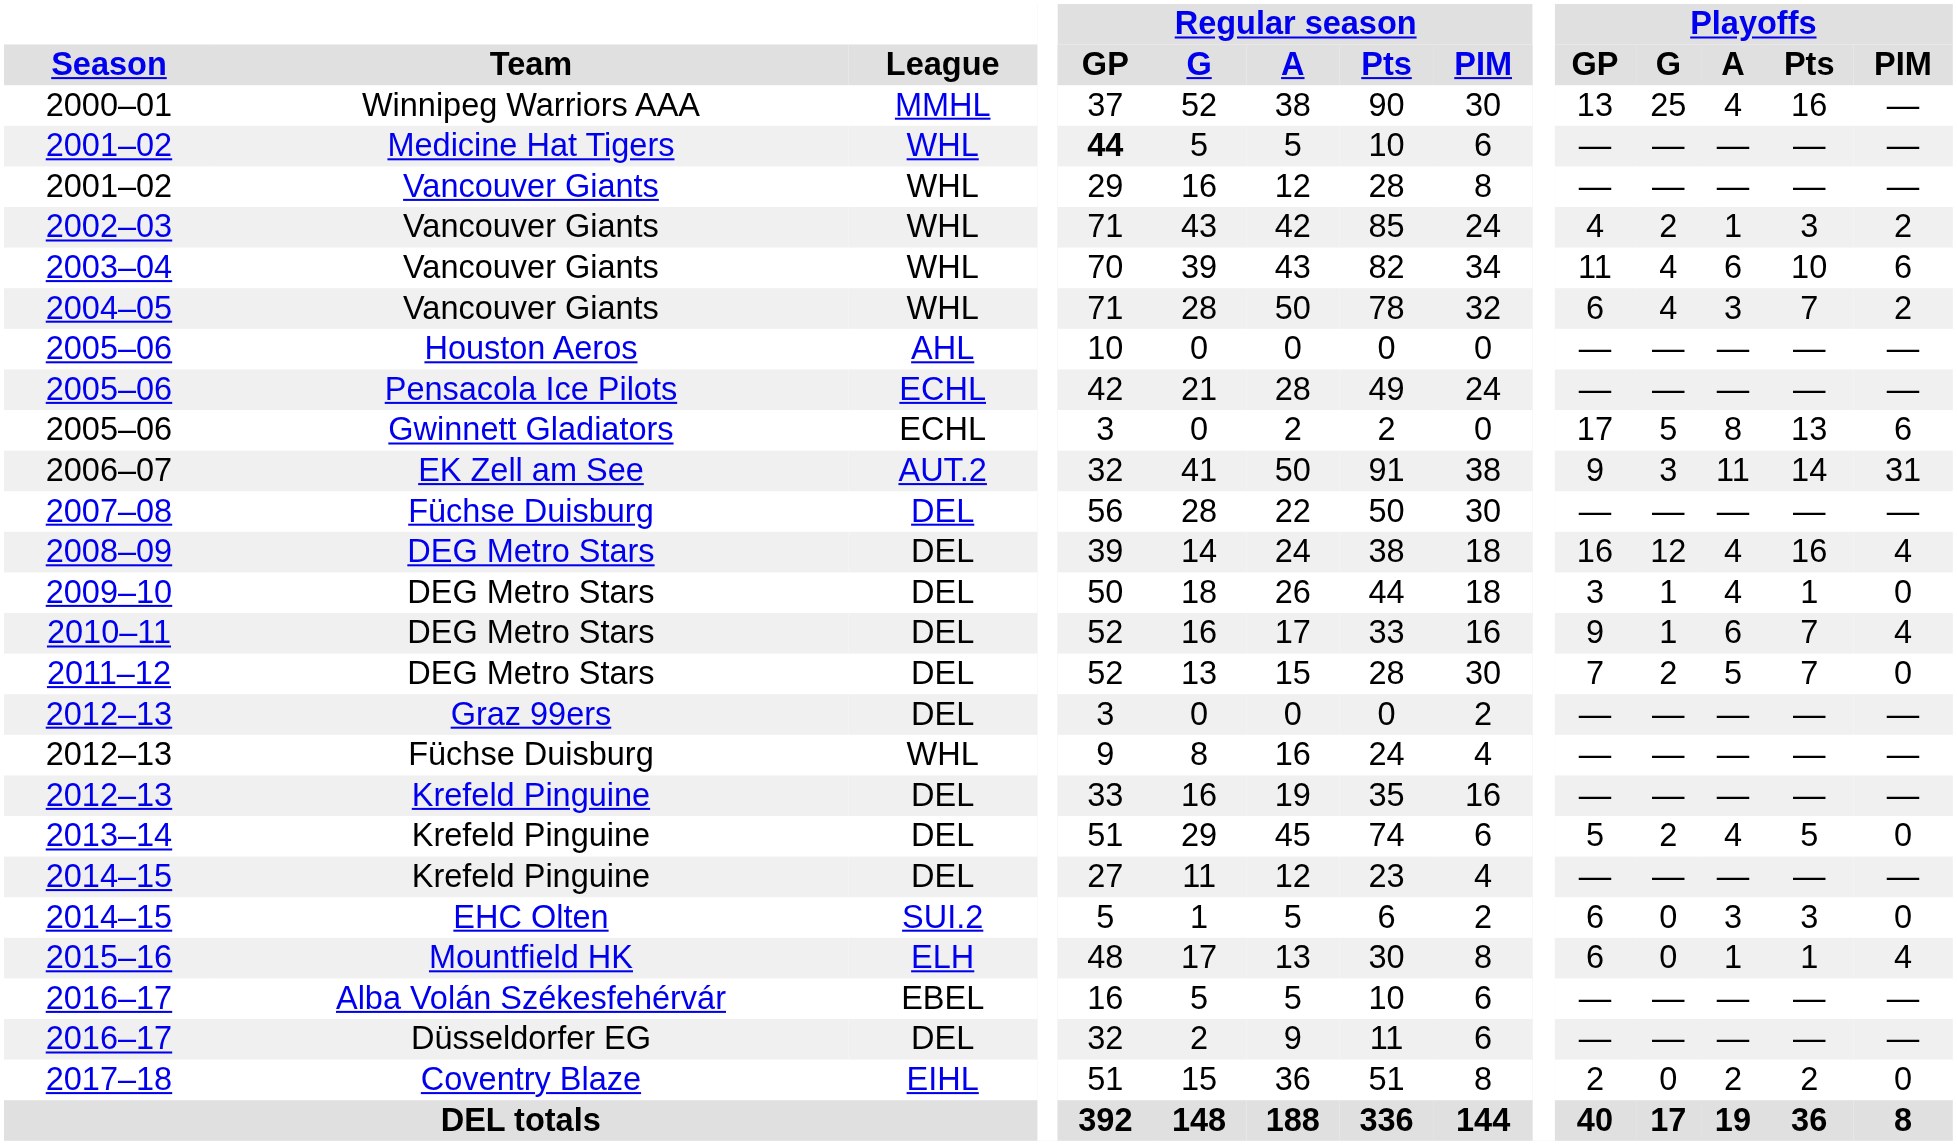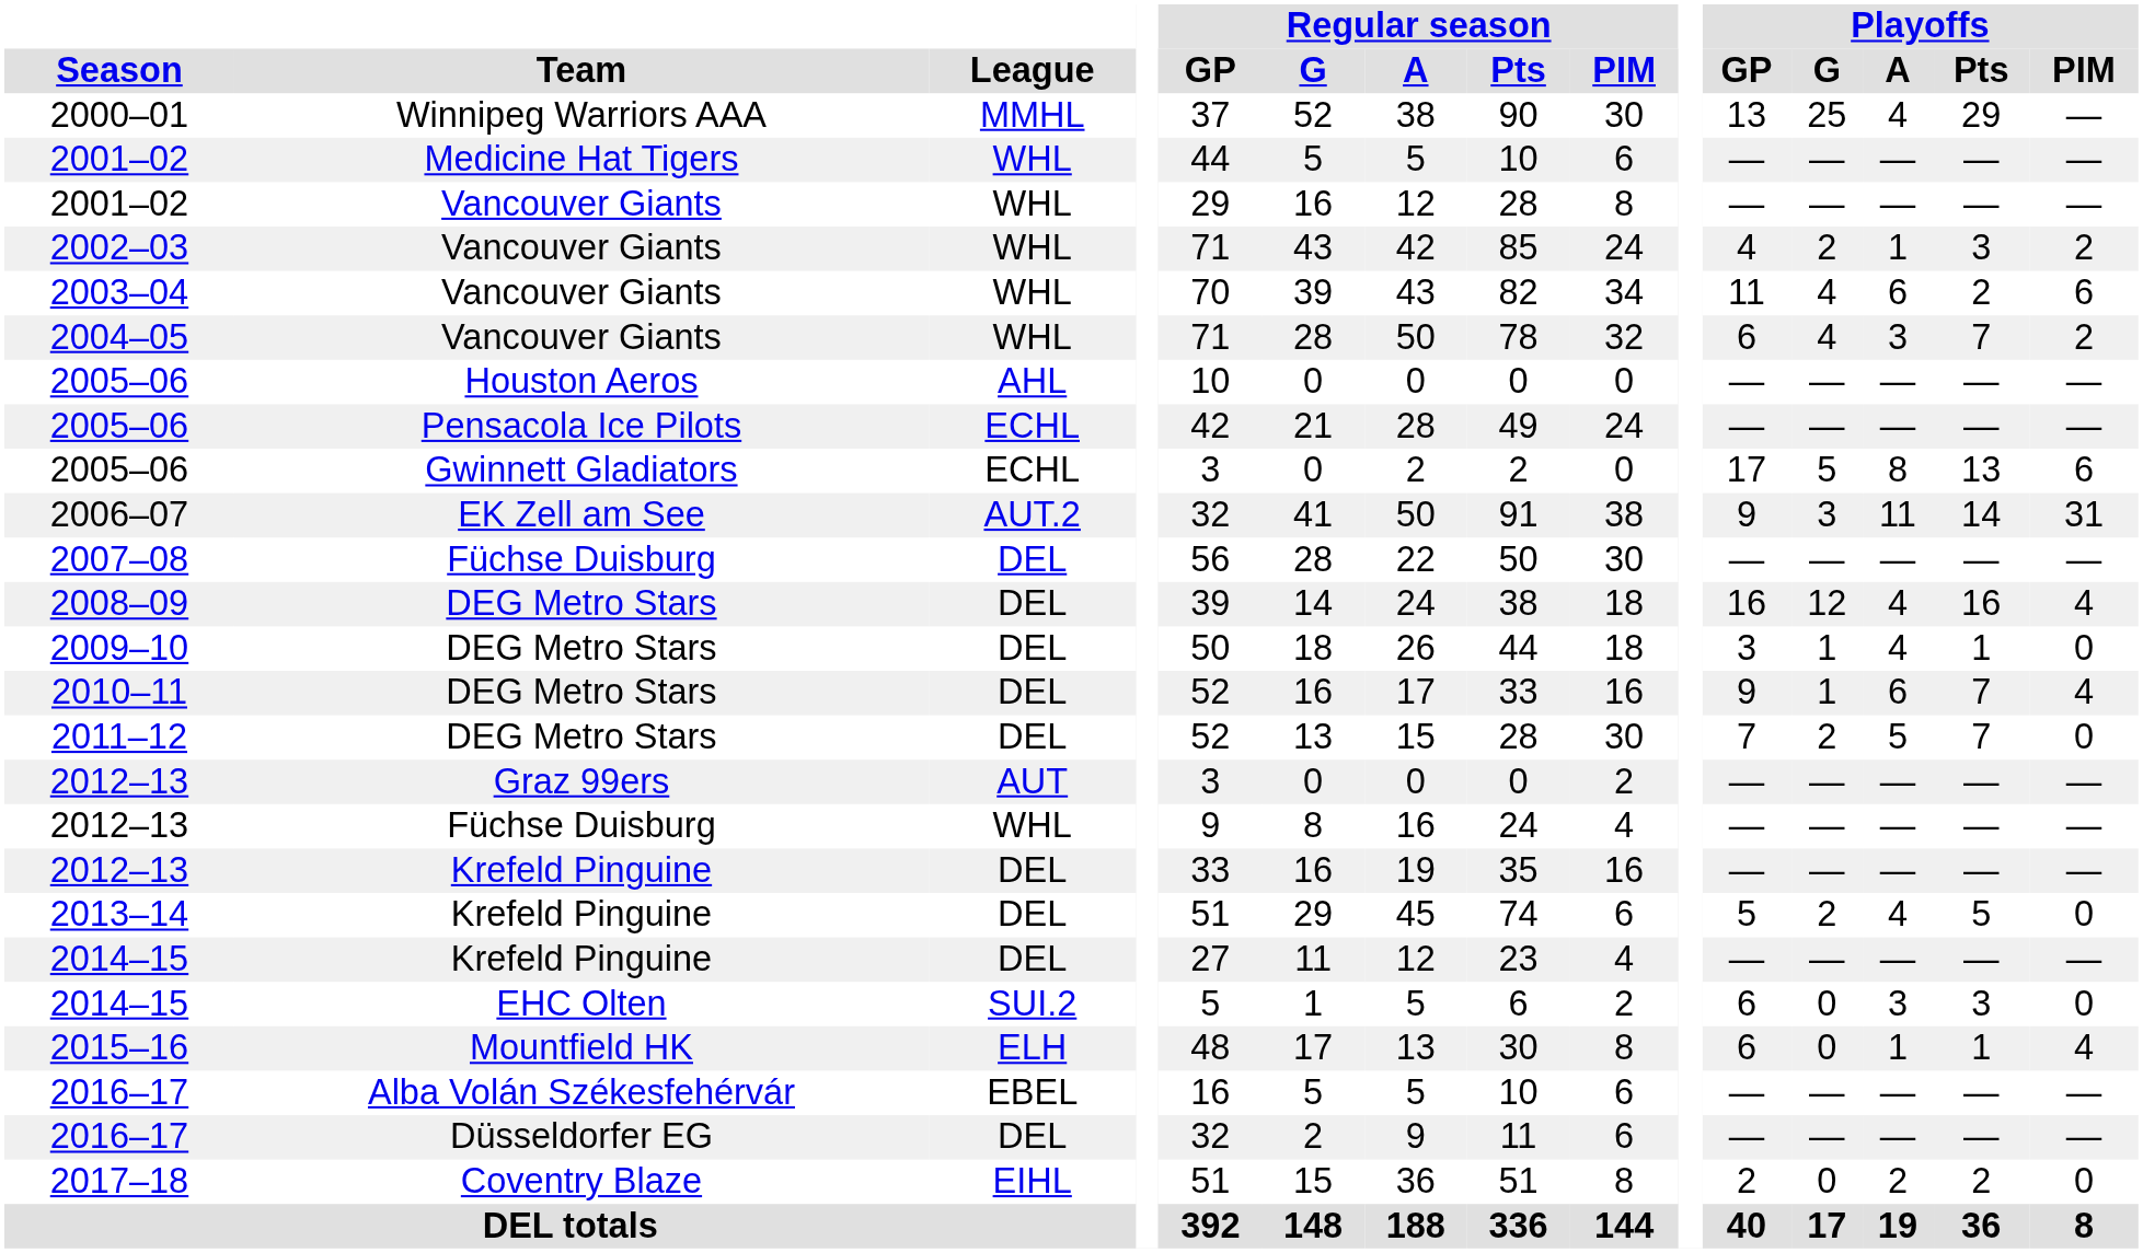 <table border="0" cellpadding="1" cellspacing="0" style="text-align:center; width:60em;">
 <tr style="background:#e0e0e0;">
 <th colspan="3"  bgcolor="#ffffff"> </th>
 <th rowspan="99" bgcolor="#ffffff"> </th>
 <th colspan="5"><a href='#'>Regular season</a></th>
 <th rowspan="99" bgcolor="#ffffff"> </th>
 <th colspan="5"><a href='#'>Playoffs</a></th>
 </tr>
 <tr style="background:#e0e0e0;">
 <th><a href='#'>Season</a></th>
 <th>Team</th>
 <th>League</th>
 <th>GP</th>
 <th><a href='#'>G</a></th>
 <th><a href='#'>A</a></th>
 <th><a href='#'>Pts</a></th>
 <th><a href='#'>PIM</a></th>
 <th>GP</th>
 <th>G</th>
 <th>A</th>
 <th>Pts</th>
 <th>PIM</th>
 </tr>
 <tr>
 <td>2000–01</td>
 <td>Winnipeg Warriors AAA</td>
 <td><a href='#'>MMHL</a></td>
 <td>37</td>
 <td>52</td>
 <td>38</td>
 <td>90</td>
 <td>30</td>
 <td>13</td>
 <td>25</td>
 <td>4</td>
-<td>16</td>
+<td>29</td>
 <td>—</td>
 </tr>
 <tr style="background:#f0f0f0;">
 <td><a href='#'>2001–02</a></td>
 <td><a href='#'>Medicine Hat Tigers</a></td>
 <td><a href='#'>WHL</a></td>
-<td><strong>44</strong></td>
+<td>44</td>
 <td>5</td>
 <td>5</td>
 <td>10</td>
 <td>6</td>
 <td>—</td>
 <td>—</td>
 <td>—</td>
 <td>—</td>
 <td>—</td>
 </tr>
 <tr>
 <td>2001–02</td>
 <td><a href='#'>Vancouver Giants</a></td>
 <td>WHL</td>
 <td>29</td>
 <td>16</td>
 <td>12</td>
 <td>28</td>
 <td>8</td>
 <td>—</td>
 <td>—</td>
 <td>—</td>
 <td>—</td>
 <td>—</td>
 </tr>
 <tr style="background:#f0f0f0;">
 <td><a href='#'>2002–03</a></td>
 <td>Vancouver Giants</td>
 <td>WHL</td>
 <td>71</td>
 <td>43</td>
 <td>42</td>
 <td>85</td>
 <td>24</td>
 <td>4</td>
 <td>2</td>
 <td>1</td>
 <td>3</td>
 <td>2</td>
 </tr>
 <tr>
 <td><a href='#'>2003–04</a></td>
 <td>Vancouver Giants</td>
 <td>WHL</td>
 <td>70</td>
 <td>39</td>
 <td>43</td>
 <td>82</td>
 <td>34</td>
 <td>11</td>
 <td>4</td>
 <td>6</td>
-<td>10</td>
+<td>2</td>
 <td>6</td>
 </tr>
 <tr style="background:#f0f0f0;">
 <td><a href='#'>2004–05</a></td>
 <td>Vancouver Giants</td>
 <td>WHL</td>
 <td>71</td>
 <td>28</td>
 <td>50</td>
 <td>78</td>
 <td>32</td>
 <td>6</td>
 <td>4</td>
 <td>3</td>
 <td>7</td>
 <td>2</td>
 </tr>
 <tr>
 <td><a href='#'>2005–06</a></td>
 <td><a href='#'>Houston Aeros</a></td>
 <td><a href='#'>AHL</a></td>
 <td>10</td>
 <td>0</td>
 <td>0</td>
 <td>0</td>
 <td>0</td>
 <td>—</td>
 <td>—</td>
 <td>—</td>
 <td>—</td>
 <td>—</td>
 </tr>
 <tr style="background:#f0f0f0;">
 <td><a href='#'>2005–06</a></td>
 <td><a href='#'>Pensacola Ice Pilots</a></td>
 <td><a href='#'>ECHL</a></td>
 <td>42</td>
 <td>21</td>
 <td>28</td>
 <td>49</td>
 <td>24</td>
 <td>—</td>
 <td>—</td>
 <td>—</td>
 <td>—</td>
 <td>—</td>
 </tr>
 <tr>
 <td>2005–06</td>
 <td><a href='#'>Gwinnett Gladiators</a></td>
 <td>ECHL</td>
 <td>3</td>
 <td>0</td>
 <td>2</td>
 <td>2</td>
 <td>0</td>
 <td>17</td>
 <td>5</td>
 <td>8</td>
 <td>13</td>
 <td>6</td>
 </tr>
 <tr style="background:#f0f0f0;">
 <td>2006–07</td>
 <td><a href='#'>EK Zell am See</a></td>
 <td><a href='#'>AUT.2</a></td>
 <td>32</td>
 <td>41</td>
 <td>50</td>
 <td>91</td>
 <td>38</td>
 <td>9</td>
 <td>3</td>
 <td>11</td>
 <td>14</td>
 <td>31</td>
 </tr>
 <tr>
 <td><a href='#'>2007–08</a></td>
 <td><a href='#'>Füchse Duisburg</a></td>
 <td><a href='#'>DEL</a></td>
 <td>56</td>
 <td>28</td>
 <td>22</td>
 <td>50</td>
 <td>30</td>
 <td>—</td>
 <td>—</td>
 <td>—</td>
 <td>—</td>
 <td>—</td>
 </tr>
 <tr style="background:#f0f0f0;">
 <td><a href='#'>2008–09</a></td>
 <td><a href='#'>DEG Metro Stars</a></td>
 <td>DEL</td>
 <td>39</td>
 <td>14</td>
 <td>24</td>
 <td>38</td>
 <td>18</td>
 <td>16</td>
 <td>12</td>
 <td>4</td>
 <td>16</td>
 <td>4</td>
 </tr>
 <tr>
 <td><a href='#'>2009–10</a></td>
 <td>DEG Metro Stars</td>
 <td>DEL</td>
 <td>50</td>
 <td>18</td>
 <td>26</td>
 <td>44</td>
 <td>18</td>
 <td>3</td>
 <td>1</td>
 <td>4</td>
 <td>1</td>
 <td>0</td>
 </tr>
 <tr style="background:#f0f0f0;">
 <td><a href='#'>2010–11</a></td>
 <td>DEG Metro Stars</td>
 <td>DEL</td>
 <td>52</td>
 <td>16</td>
 <td>17</td>
 <td>33</td>
 <td>16</td>
 <td>9</td>
 <td>1</td>
 <td>6</td>
 <td>7</td>
 <td>4</td>
 </tr>
 <tr>
 <td><a href='#'>2011–12</a></td>
 <td>DEG Metro Stars</td>
 <td>DEL</td>
 <td>52</td>
 <td>13</td>
 <td>15</td>
 <td>28</td>
 <td>30</td>
 <td>7</td>
 <td>2</td>
 <td>5</td>
 <td>7</td>
 <td>0</td>
 </tr>
 <tr style="background:#f0f0f0;">
 <td><a href='#'>2012–13</a></td>
 <td><a href='#'>Graz 99ers</a></td>
-<td>DEL</td>
+<td><a href='#'>AUT</a></td>
 <td>3</td>
 <td>0</td>
 <td>0</td>
 <td>0</td>
 <td>2</td>
 <td>—</td>
 <td>—</td>
 <td>—</td>
 <td>—</td>
 <td>—</td>
 </tr>
 <tr>
 <td>2012–13</td>
 <td>Füchse Duisburg</td>
 <td>WHL</td>
 <td>9</td>
 <td>8</td>
 <td>16</td>
 <td>24</td>
 <td>4</td>
 <td>—</td>
 <td>—</td>
 <td>—</td>
 <td>—</td>
 <td>—</td>
 </tr>
 <tr style="background:#f0f0f0;">
 <td><a href='#'>2012–13</a></td>
 <td><a href='#'>Krefeld Pinguine</a></td>
 <td>DEL</td>
 <td>33</td>
 <td>16</td>
 <td>19</td>
 <td>35</td>
 <td>16</td>
 <td>—</td>
 <td>—</td>
 <td>—</td>
 <td>—</td>
 <td>—</td>
 </tr>
 <tr>
 <td><a href='#'>2013–14</a></td>
 <td>Krefeld Pinguine</td>
 <td>DEL</td>
 <td>51</td>
 <td>29</td>
 <td>45</td>
 <td>74</td>
 <td>6</td>
 <td>5</td>
 <td>2</td>
 <td>4</td>
 <td>5</td>
 <td>0</td>
 </tr>
 <tr style="background:#f0f0f0;">
 <td><a href='#'>2014–15</a></td>
 <td>Krefeld Pinguine</td>
 <td>DEL</td>
 <td>27</td>
 <td>11</td>
 <td>12</td>
 <td>23</td>
 <td>4</td>
 <td>—</td>
 <td>—</td>
 <td>—</td>
 <td>—</td>
 <td>—</td>
 </tr>
 <tr>
 <td><a href='#'>2014–15</a></td>
 <td><a href='#'>EHC Olten</a></td>
 <td><a href='#'>SUI.2</a></td>
 <td>5</td>
 <td>1</td>
 <td>5</td>
 <td>6</td>
 <td>2</td>
 <td>6</td>
 <td>0</td>
 <td>3</td>
 <td>3</td>
 <td>0</td>
 </tr>
 <tr style="background:#f0f0f0;">
 <td><a href='#'>2015–16</a></td>
 <td><a href='#'>Mountfield HK</a></td>
 <td><a href='#'>ELH</a></td>
 <td>48</td>
 <td>17</td>
 <td>13</td>
 <td>30</td>
 <td>8</td>
 <td>6</td>
 <td>0</td>
 <td>1</td>
 <td>1</td>
 <td>4</td>
 </tr>
 <tr>
 <td><a href='#'>2016–17</a></td>
 <td><a href='#'>Alba Volán Székesfehérvár</a></td>
 <td>EBEL</td>
 <td>16</td>
 <td>5</td>
 <td>5</td>
 <td>10</td>
 <td>6</td>
 <td>—</td>
 <td>—</td>
 <td>—</td>
 <td>—</td>
 <td>—</td>
 </tr>
 <tr style="background:#f0f0f0;">
 <td><a href='#'>2016–17</a></td>
 <td>Düsseldorfer EG</td>
 <td>DEL</td>
 <td>32</td>
 <td>2</td>
 <td>9</td>
 <td>11</td>
 <td>6</td>
 <td>—</td>
 <td>—</td>
 <td>—</td>
 <td>—</td>
 <td>—</td>
 </tr>
 <tr>
 <td><a href='#'>2017–18</a></td>
 <td><a href='#'>Coventry Blaze</a></td>
 <td><a href='#'>EIHL</a></td>
 <td>51</td>
 <td>15</td>
 <td>36</td>
 <td>51</td>
 <td>8</td>
 <td>2</td>
 <td>0</td>
 <td>2</td>
 <td>2</td>
 <td>0</td>
 </tr>
 <tr bgcolor="#e0e0e0">
 <th colspan="3">DEL totals</th>
 <th>392</th>
 <th>148</th>
 <th>188</th>
 <th>336</th>
 <th>144</th>
 <th>40</th>
 <th>17</th>
 <th>19</th>
 <th>36</th>
 <th>8</th>
 </tr>
 </table>
